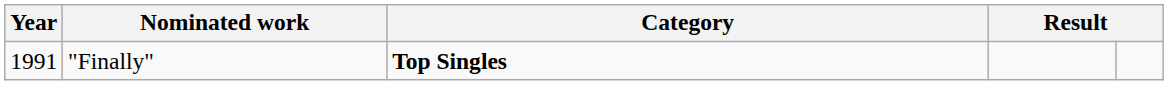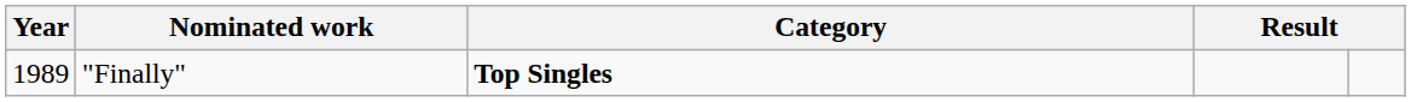 <table class=wikitable>
 <tr>
 <th width=5%>Year</th>
 <th width=28%>Nominated work</th>
 <th width=52%>Category</th>
 <th width=15% colspan=2>Result</th>
 </tr>
 <tr>
-<td>1991</td>
+<td>1989</td>
 <td>"Finally"</td>
 <td><strong>Top Singles</strong></td>
 <td></td>
 <td width=4% align=center></td>
 </tr>
 </table>
